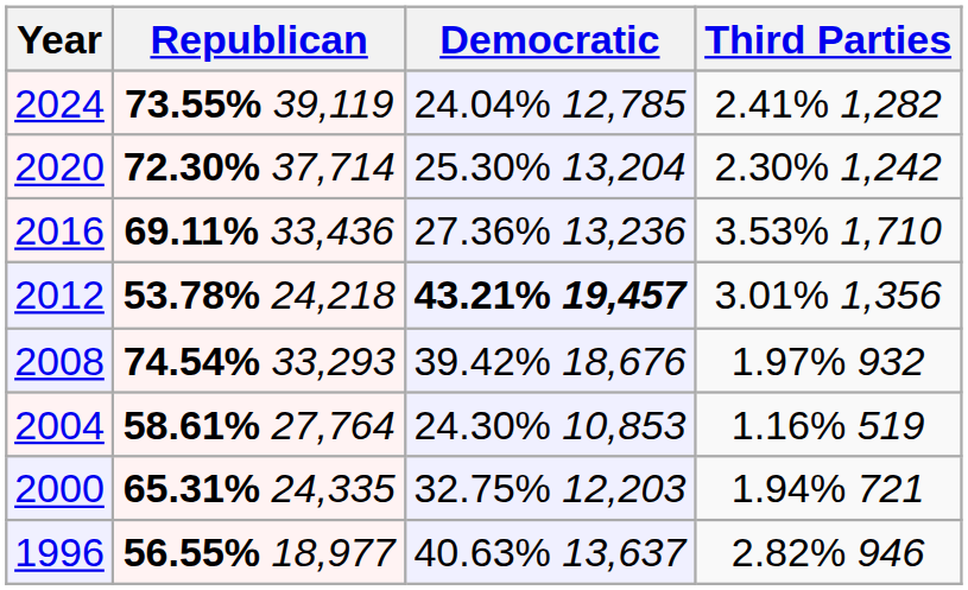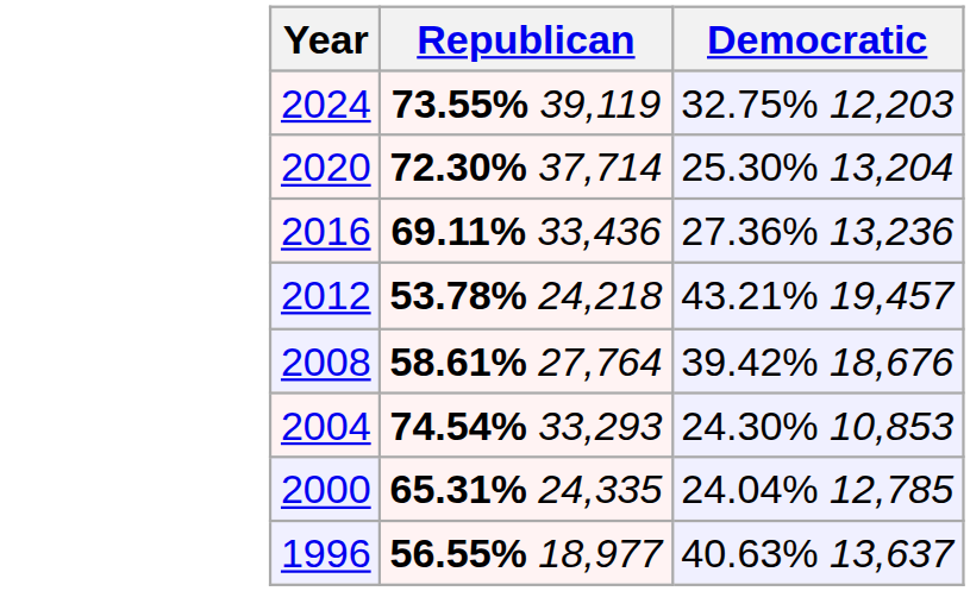 <table class="wikitable" style="float:right; font-size:95%;">
 <tr bgcolor=lightgrey>
 <th>Year</th>
 <th><a href='#'>Republican</a></th>
 <th><a href='#'>Democratic</a></th>
-<th><a href='#'>Third Parties</a></th>
 </tr>
 <tr>
 <td align="center" bgcolor="#fff3f3"><a href='#'>2024</a></td>
 <td align="center" bgcolor="#fff3f3"><strong>73.55%</strong> <em>39,119</em></td>
-<td align="center" bgcolor="#f0f0ff">24.04% <em>12,785</em></td>
-<td align="center">2.41% <em>1,282</em></td>
+<td align="center" bgcolor="#f0f0ff">32.75% <em>12,203</em></td>
 </tr>
 <tr>
 <td align="center" bgcolor="#fff3f3"><a href='#'>2020</a></td>
 <td align="center" bgcolor="#fff3f3"><strong>72.30%</strong> <em>37,714</em></td>
 <td align="center" bgcolor="#f0f0ff">25.30% <em>13,204</em></td>
-<td align="center">2.30% <em>1,242</em></td>
 </tr>
 <tr>
 <td align="center" bgcolor="#fff3f3"><a href='#'>2016</a></td>
 <td align="center" bgcolor="#fff3f3"><strong>69.11%</strong> <em>33,436</em></td>
 <td align="center" bgcolor="#f0f0ff">27.36% <em>13,236</em></td>
-<td align="center">3.53% <em>1,710</em></td>
 </tr>
 <tr>
 <td align="center" bgcolor="#f0f0ff"><a href='#'>2012</a></td>
 <td align="center" bgcolor="#fff3f3"><strong>53.78%</strong> <em>24,218</em></td>
-<td align="center" bgcolor="#f0f0ff"><strong>43.21% <em>19,457</em></strong></td>
-<td align="center">3.01% <em>1,356</em></td>
+<td align="center" bgcolor="#f0f0ff">43.21% <em>19,457</em></td>
 </tr>
 <tr>
 <td align="center" bgcolor="#f0f0ff"><a href='#'>2008</a></td>
-<td align="center" bgcolor="#fff3f3"><strong>74.54%</strong> <em>33,293</em></td>
+<td align="center" bgcolor="#fff3f3"><strong>58.61%</strong> <em>27,764</em></td>
 <td align="center" bgcolor="#f0f0ff">39.42% <em>18,676</em></td>
-<td align="center">1.97% <em>932</em></td>
 </tr>
 <tr>
 <td align="center" bgcolor="#fff3f3"><a href='#'>2004</a></td>
-<td align="center" bgcolor="#fff3f3"><strong>58.61%</strong> <em>27,764</em></td>
+<td align="center" bgcolor="#fff3f3"><strong>74.54%</strong> <em>33,293</em></td>
 <td align="center" bgcolor="#f0f0ff">24.30% <em>10,853</em></td>
-<td align="center">1.16% <em>519</em></td>
 </tr>
 <tr>
 <td align="center" bgcolor="#f0f0ff"><a href='#'>2000</a></td>
 <td align="center" bgcolor="#fff3f3"><strong>65.31%</strong> <em>24,335</em></td>
-<td align="center" bgcolor="#f0f0ff">32.75% <em>12,203</em></td>
-<td align="center">1.94% <em>721</em></td>
+<td align="center" bgcolor="#f0f0ff">24.04% <em>12,785</em></td>
 </tr>
 <tr>
 <td align="center" bgcolor="#f0f0ff"><a href='#'>1996</a></td>
 <td align="center" bgcolor="#fff3f3"><strong>56.55%</strong> <em>18,977</em></td>
 <td align="center" bgcolor="#f0f0ff">40.63% <em>13,637</em></td>
-<td align="center">2.82% <em>946</em></td>
 </tr>
 </table>
